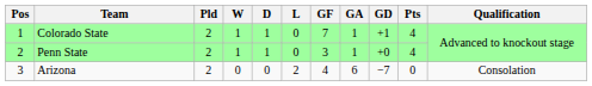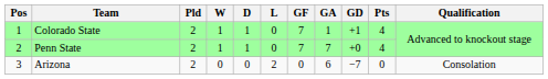 <table class="wikitable" style="text-align:center; margin: 1em auto">
 <tr>
 <th style="width:2em">Pos</th>
 <th style="width:13em">Team</th>
 <th style="width:2em">Pld</th>
 <th style="width:2em">W</th>
 <th style="width:2em">D</th>
 <th style="width:2em">L</th>
 <th style="width:2em">GF</th>
 <th style="width:2em">GA</th>
 <th style="width:2em">GD</th>
 <th style="width:2em">Pts</th>
 <th style="width:13em">Qualification</th>
 </tr>
 <tr bgcolor="#9eff9e">
 <td>1</td>
 <td style="text-align:left">Colorado State</td>
 <td>2</td>
 <td>1</td>
 <td>1</td>
 <td>0</td>
 <td>7</td>
 <td>1</td>
 <td>+1</td>
 <td>4</td>
 <td rowspan="2">Advanced to knockout stage</td>
 </tr>
 <tr bgcolor="#9eff9e">
 <td>2</td>
 <td style="text-align:left">Penn State</td>
 <td>2</td>
 <td>1</td>
 <td>1</td>
 <td>0</td>
-<td>3</td>
-<td>1</td>
+<td>7</td>
+<td>7</td>
 <td>+0</td>
 <td>4</td>
 </tr>
 <tr>
 <td>3</td>
 <td style="text-align:left">Arizona</td>
 <td>2</td>
 <td>0</td>
 <td>0</td>
 <td>2</td>
-<td>4</td>
+<td>0</td>
 <td>6</td>
 <td>−7</td>
 <td>0</td>
 <td>Consolation</td>
 </tr>
 </table>
